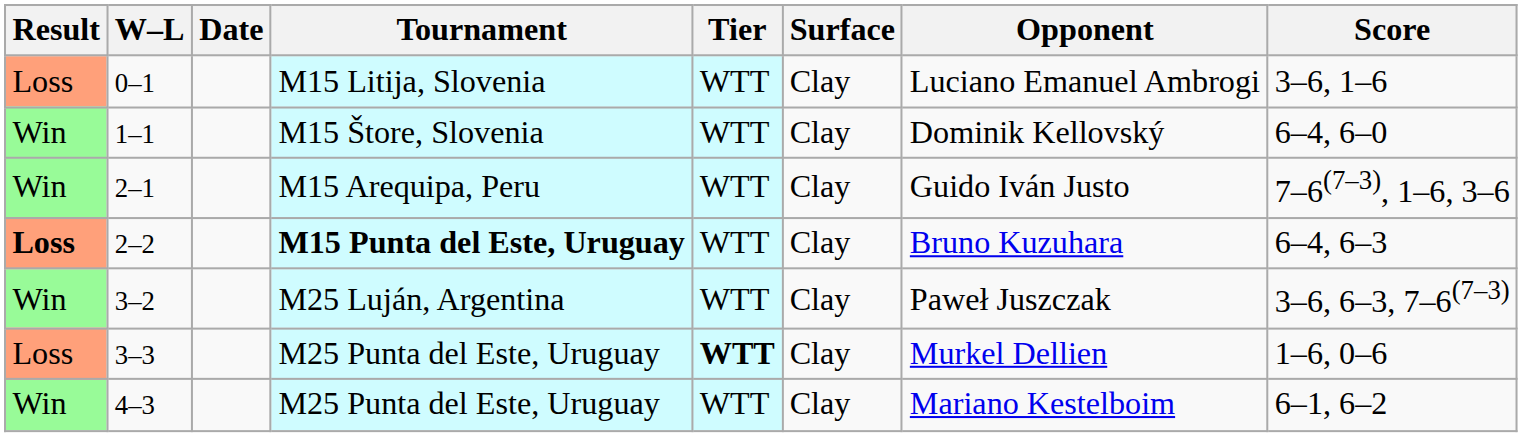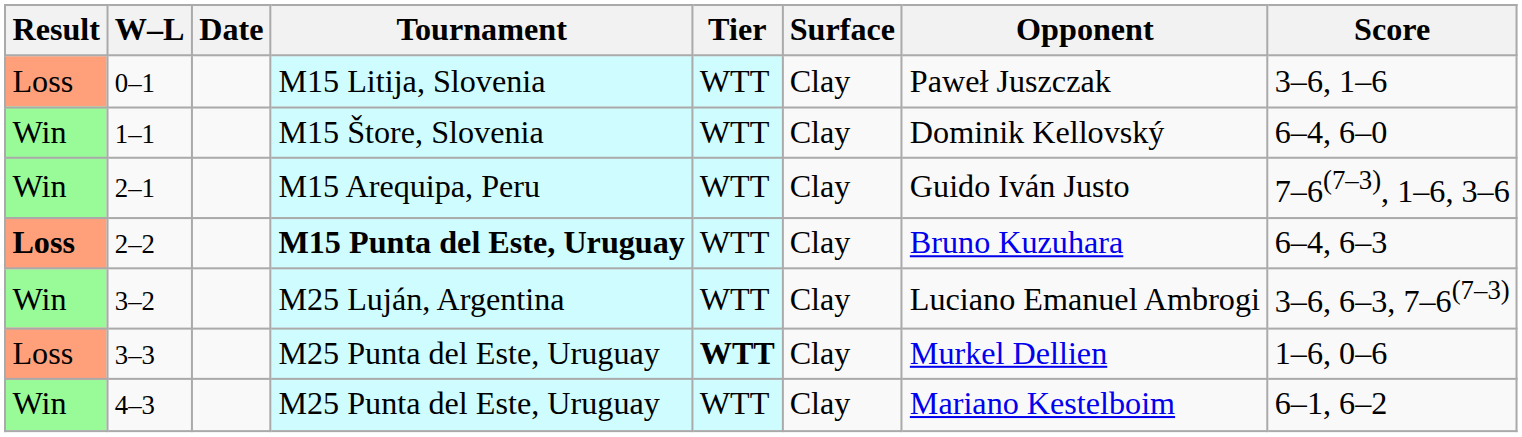 <table class="sortable wikitable">
 <tr>
 <th>Result</th>
 <th class="unsortable">W–L</th>
 <th>Date</th>
 <th>Tournament</th>
 <th>Tier</th>
 <th>Surface</th>
 <th>Opponent</th>
 <th class="unsortable">Score</th>
 </tr>
 <tr>
 <td bgcolor=ffa07a>Loss</td>
 <td><small>0–1</small></td>
 <td></td>
 <td style="background:#cffcff;">M15 Litija, Slovenia</td>
 <td style="background:#cffcff;">WTT</td>
 <td>Clay</td>
-<td> Luciano Emanuel Ambrogi</td>
+<td> Paweł Juszczak</td>
 <td>3–6, 1–6</td>
 </tr>
 <tr>
 <td bgcolor=98fb98>Win</td>
 <td><small>1–1</small></td>
 <td></td>
 <td style="background:#cffcff;">M15 Štore, Slovenia</td>
 <td style="background:#cffcff;">WTT</td>
 <td>Clay</td>
 <td> Dominik Kellovský</td>
 <td>6–4, 6–0</td>
 </tr>
 <tr>
 <td bgcolor=98fb98>Win</td>
 <td><small>2–1</small></td>
 <td></td>
 <td style="background:#cffcff;">M15 Arequipa, Peru</td>
 <td style="background:#cffcff;">WTT</td>
 <td>Clay</td>
 <td> Guido Iván Justo</td>
 <td>7–6<sup>(7–3)</sup>, 1–6, 3–6</td>
 </tr>
 <tr>
 <td bgcolor=ffa07a><strong>Loss</strong></td>
 <td><small>2–2</small></td>
 <td></td>
 <td style="background:#cffcff;"><strong>M15 Punta del Este, Uruguay</strong></td>
 <td style="background:#cffcff;">WTT</td>
 <td>Clay</td>
 <td> <a href='#'>Bruno Kuzuhara</a></td>
 <td>6–4, 6–3</td>
 </tr>
 <tr>
 <td bgcolor=98fb98>Win</td>
 <td><small>3–2</small></td>
 <td></td>
 <td style="background:#cffcff;">M25 Luján, Argentina</td>
 <td style="background:#cffcff;">WTT</td>
 <td>Clay</td>
-<td> Paweł Juszczak</td>
+<td> Luciano Emanuel Ambrogi</td>
 <td>3–6, 6–3, 7–6<sup>(7–3)</sup></td>
 </tr>
 <tr>
 <td bgcolor=ffa07a>Loss</td>
 <td><small>3–3</small></td>
 <td></td>
 <td style="background:#cffcff;">M25 Punta del Este, Uruguay</td>
 <td style="background:#cffcff;"><strong>WTT</strong></td>
 <td>Clay</td>
 <td> <a href='#'>Murkel Dellien</a></td>
 <td>1–6, 0–6</td>
 </tr>
 <tr>
 <td bgcolor=98fb98>Win</td>
 <td><small>4–3</small></td>
 <td></td>
 <td style="background:#cffcff;">M25 Punta del Este, Uruguay</td>
 <td style="background:#cffcff;">WTT</td>
 <td>Clay</td>
 <td> <a href='#'>Mariano Kestelboim</a></td>
 <td>6–1, 6–2</td>
 </tr>
 </table>
